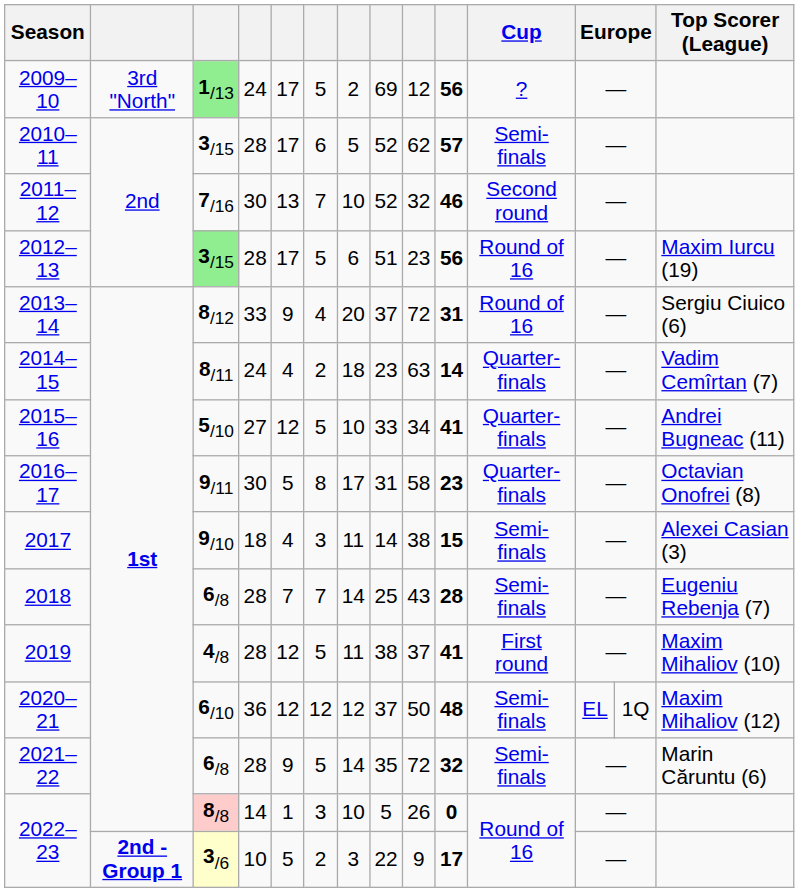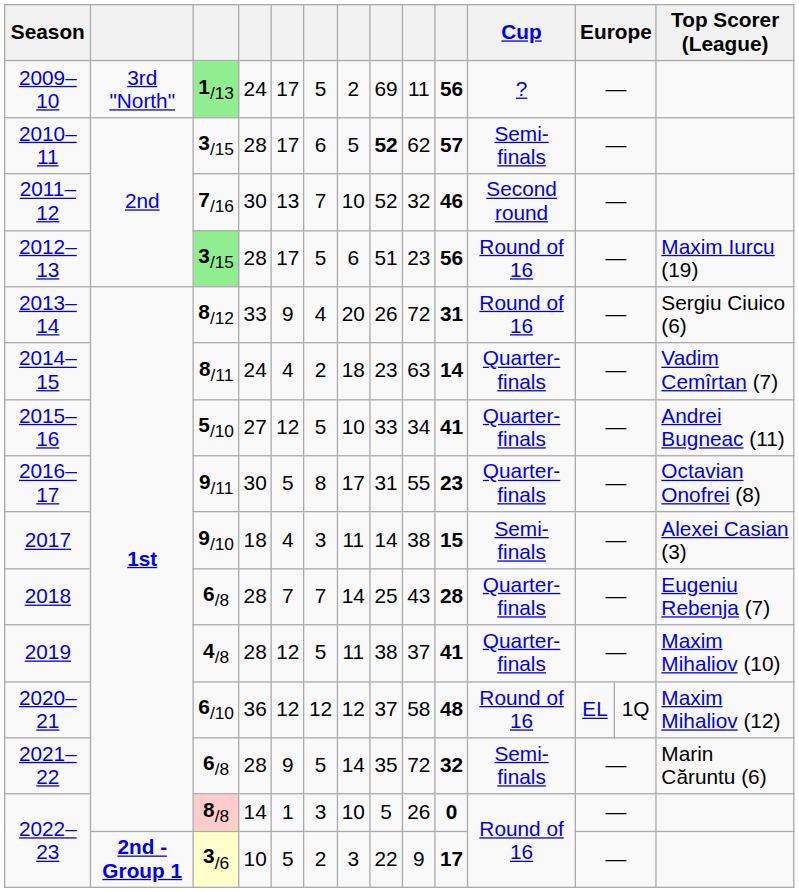 <table class="wikitable">
 <tr>
 <th>Season</th>
 <th></th>
 <th></th>
 <th></th>
 <th></th>
 <th></th>
 <th></th>
 <th></th>
 <th></th>
 <th></th>
 <th><a href='#'>Cup</a></th>
 <th colspan=2>Europe</th>
 <th>Top Scorer <br>(League)</th>
 </tr>
 <tr>
 <td align=center><a href='#'>2009–10</a></td>
 <td align=center><a href='#'>3rd<br>"North"</a></td>
 <td align=center bgcolor=lightgreen><strong>1</strong><sub>/13</sub></td>
 <td align=center>24</td>
 <td align=center>17</td>
 <td align=center>5</td>
 <td align=center>2</td>
 <td align=center>69</td>
-<td align=center>12</td>
+<td align=center>11</td>
 <td align=center><strong>56</strong></td>
 <td align=center><a href='#'>?</a></td>
 <td align=center colspan=2>—</td>
 <td align=center></td>
 </tr>
 <tr>
 <td align=center><a href='#'>2010–11</a></td>
 <td align=center rowspan=3><a href='#'>2nd</a></td>
 <td align=center><strong>3</strong><sub>/15</sub></td>
 <td align=center>28</td>
 <td align=center>17</td>
 <td align=center>6</td>
 <td align=center>5</td>
-<td align=center>52</td>
+<td align=center><strong>52</strong></td>
 <td align=center>62</td>
 <td align=center><strong>57</strong></td>
 <td align=center><a href='#'>Semi-finals</a></td>
 <td align=center colspan=2>—</td>
 <td align=center></td>
 </tr>
 <tr>
 <td align=center><a href='#'>2011–12</a></td>
 <td align=center><strong>7</strong><sub>/16</sub></td>
 <td align=center>30</td>
 <td align=center>13</td>
 <td align=center>7</td>
 <td align=center>10</td>
 <td align=center>52</td>
 <td align=center>32</td>
 <td align=center><strong>46</strong></td>
 <td align=center><a href='#'>Second round</a></td>
 <td align=center colspan=2>—</td>
 <td align=center></td>
 </tr>
 <tr>
 <td align=center><a href='#'>2012–13</a></td>
 <td align=center bgcolor=lightgreen><strong>3</strong><sub>/15</sub></td>
 <td align=center>28</td>
 <td align=center>17</td>
 <td align=center>5</td>
 <td align=center>6</td>
 <td align=center>51</td>
 <td align=center>23</td>
 <td align=center><strong>56</strong></td>
 <td align=center><a href='#'>Round of 16</a></td>
 <td align=center colspan=2>—</td>
 <td align=left> <a href='#'>Maxim Iurcu</a> (19)</td>
 </tr>
 <tr>
 <td align=center><a href='#'>2013–14</a></td>
 <td align=center rowspan=10><strong><a href='#'>1st</a></strong></td>
 <td align=center><strong>8</strong><sub>/12</sub></td>
 <td align=center>33</td>
 <td align=center>9</td>
 <td align=center>4</td>
 <td align=center>20</td>
-<td align=center>37</td>
+<td align=center>26</td>
 <td align=center>72</td>
 <td align=center><strong>31</strong></td>
 <td align=center><a href='#'>Round of 16</a></td>
 <td align=center colspan=2>—</td>
 <td align=left> Sergiu Ciuico (6)</td>
 </tr>
 <tr>
 <td align=center><a href='#'>2014–15</a></td>
 <td align=center><strong>8</strong><sub>/11</sub></td>
 <td align=center>24</td>
 <td align=center>4</td>
 <td align=center>2</td>
 <td align=center>18</td>
 <td align=center>23</td>
 <td align=center>63</td>
 <td align=center><strong>14</strong></td>
 <td align=center><a href='#'>Quarter-finals</a></td>
 <td align=center colspan=2>—</td>
 <td align=left> <a href='#'>Vadim Cemîrtan</a> (7)</td>
 </tr>
 <tr>
 <td align=center><a href='#'>2015–16</a></td>
 <td align=center><strong>5</strong><sub>/10</sub></td>
 <td align=center>27</td>
 <td align=center>12</td>
 <td align=center>5</td>
 <td align=center>10</td>
 <td align=center>33</td>
 <td align=center>34</td>
 <td align=center><strong>41</strong></td>
 <td align=center><a href='#'>Quarter-finals</a></td>
 <td align=center colspan=2>—</td>
 <td align=left> <a href='#'>Andrei Bugneac</a> (11)</td>
 </tr>
 <tr>
 <td align=center><a href='#'>2016–17</a></td>
 <td align=center><strong>9</strong><sub>/11</sub></td>
 <td align=center>30</td>
 <td align=center>5</td>
 <td align=center>8</td>
 <td align=center>17</td>
 <td align=center>31</td>
-<td align=center>58</td>
+<td align=center>55</td>
 <td align=center><strong>23</strong></td>
 <td align=center><a href='#'>Quarter-finals</a></td>
 <td align=center colspan=2>—</td>
 <td align=left> <a href='#'>Octavian Onofrei</a> (8)</td>
 </tr>
 <tr>
 <td align=center><a href='#'>2017</a></td>
 <td align=center><strong>9</strong><sub>/10</sub></td>
 <td align=center>18</td>
 <td align=center>4</td>
 <td align=center>3</td>
 <td align=center>11</td>
 <td align=center>14</td>
 <td align=center>38</td>
 <td align=center><strong>15</strong></td>
 <td align=center><a href='#'>Semi-finals</a></td>
 <td align=center colspan=2>—</td>
 <td align=left> <a href='#'>Alexei Casian</a> (3)</td>
 </tr>
 <tr>
 <td align=center><a href='#'>2018</a></td>
 <td align=center><strong>6</strong><sub>/8</sub></td>
 <td align=center>28</td>
 <td align=center>7</td>
 <td align=center>7</td>
 <td align=center>14</td>
 <td align=center>25</td>
 <td align=center>43</td>
 <td align=center><strong>28</strong></td>
-<td align=center><a href='#'>Semi-finals</a></td>
+<td align=center><a href='#'>Quarter-finals</a></td>
 <td align=center colspan=2>—</td>
 <td align=left> <a href='#'>Eugeniu Rebenja</a> (7)</td>
 </tr>
 <tr>
 <td align=center><a href='#'>2019</a></td>
 <td align=center><strong>4</strong><sub>/8</sub></td>
 <td align=center>28</td>
 <td align=center>12</td>
 <td align=center>5</td>
 <td align=center>11</td>
 <td align=center>38</td>
 <td align=center>37</td>
 <td align=center><strong>41</strong></td>
-<td align=center><a href='#'>First round</a></td>
+<td align=center><a href='#'>Quarter-finals</a></td>
 <td align=center colspan=2>—</td>
 <td align=left> <a href='#'>Maxim Mihaliov</a> (10)</td>
 </tr>
 <tr>
 <td align=center><a href='#'>2020–21</a></td>
 <td align=center><strong>6</strong><sub>/10</sub></td>
 <td align=center>36</td>
 <td align=center>12</td>
 <td align=center>12</td>
 <td align=center>12</td>
 <td align=center>37</td>
-<td align=center>50</td>
+<td align=center>58</td>
 <td align=center><strong>48</strong></td>
-<td align=center><a href='#'>Semi-finals</a></td>
+<td align=center><a href='#'>Round of 16</a></td>
 <td align=center><a href='#'>EL</a></td>
 <td align=center>1Q</td>
 <td align=left> <a href='#'>Maxim Mihaliov</a> (12)</td>
 </tr>
 <tr>
 <td align=center><a href='#'>2021–22</a></td>
 <td align=center><strong>6</strong><sub>/8</sub></td>
 <td align=center>28</td>
 <td align=center>9</td>
 <td align=center>5</td>
 <td align=center>14</td>
 <td align=center>35</td>
 <td align=center>72</td>
 <td align=center><strong>32</strong></td>
 <td align=center><a href='#'>Semi-finals</a></td>
 <td align=center colspan=2>—</td>
 <td align=left> Marin Căruntu (6)</td>
 </tr>
 <tr>
 <td align=center rowspan=2><a href='#'>2022–23</a></td>
 <td align=center style="background:#fcc;"><strong>8</strong><sub>/8</sub></td>
 <td align=center>14</td>
 <td align=center>1</td>
 <td align=center>3</td>
 <td align=center>10</td>
 <td align=center>5</td>
 <td align=center>26</td>
 <td align=center><strong>0</strong></td>
 <td align=center rowspan=2><a href='#'>Round of 16</a></td>
 <td align=center colspan=2>—</td>
 <td align=center></td>
 </tr>
 <tr>
 <td align=center rowspan=1><strong><a href='#'>2nd - Group 1</a></strong></td>
 <td align=center style="background:#ffc;"><strong>3</strong><sub>/6</sub></td>
 <td align=center>10</td>
 <td align=center>5</td>
 <td align=center>2</td>
 <td align=center>3</td>
 <td align=center>22</td>
 <td align=center>9</td>
 <td align=center><strong>17</strong></td>
 <td align=center colspan=2>—</td>
 <td align=center></td>
 </tr>
 </table>
